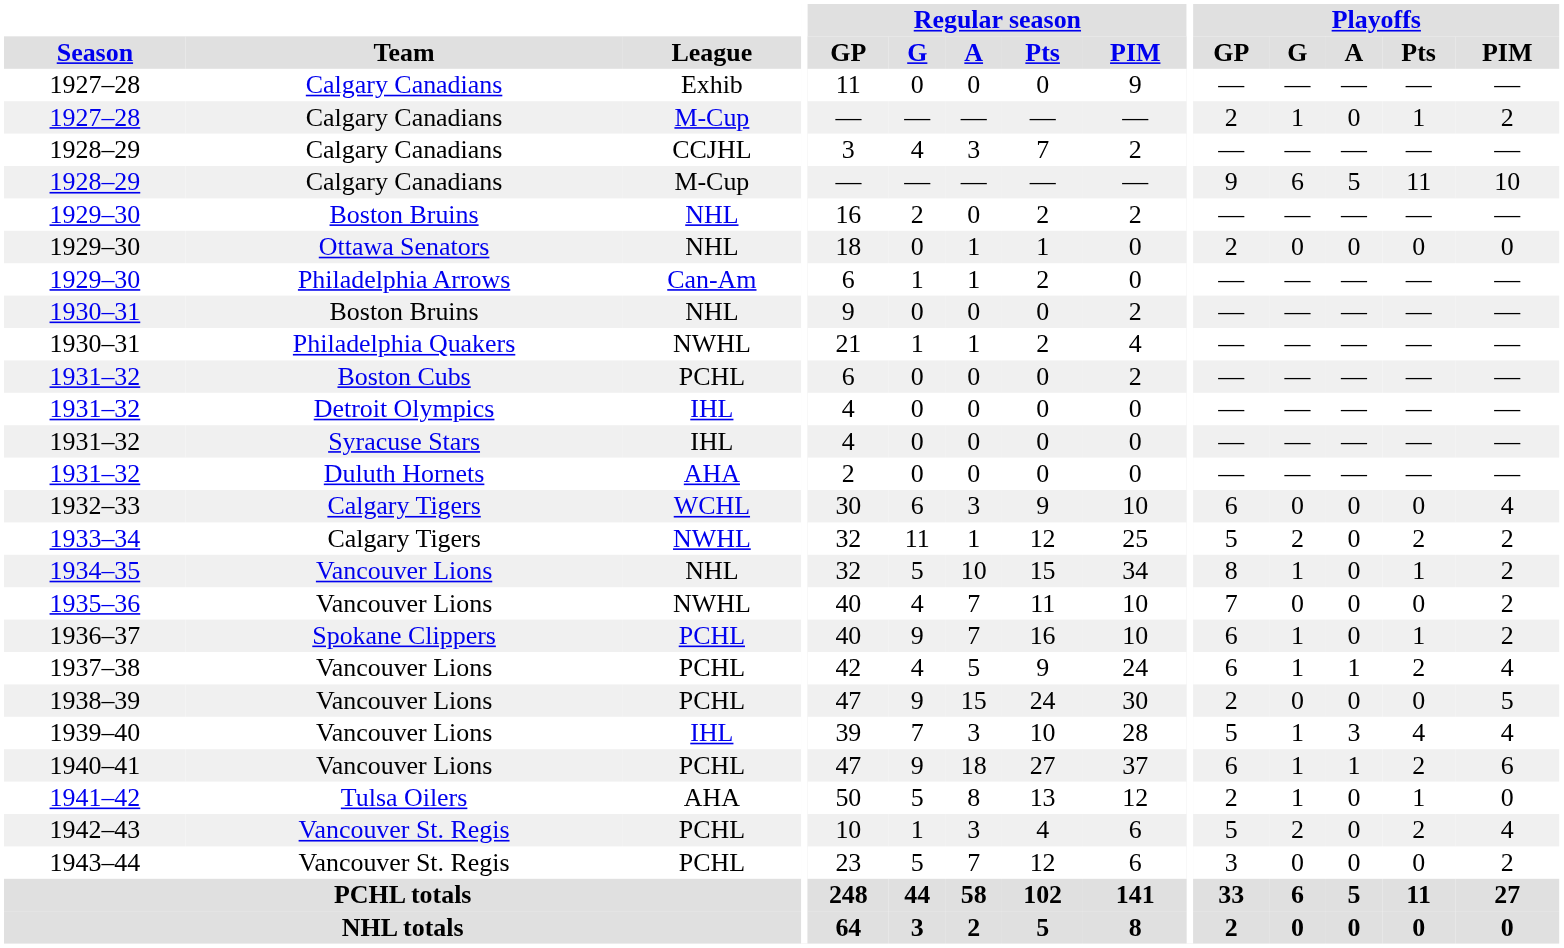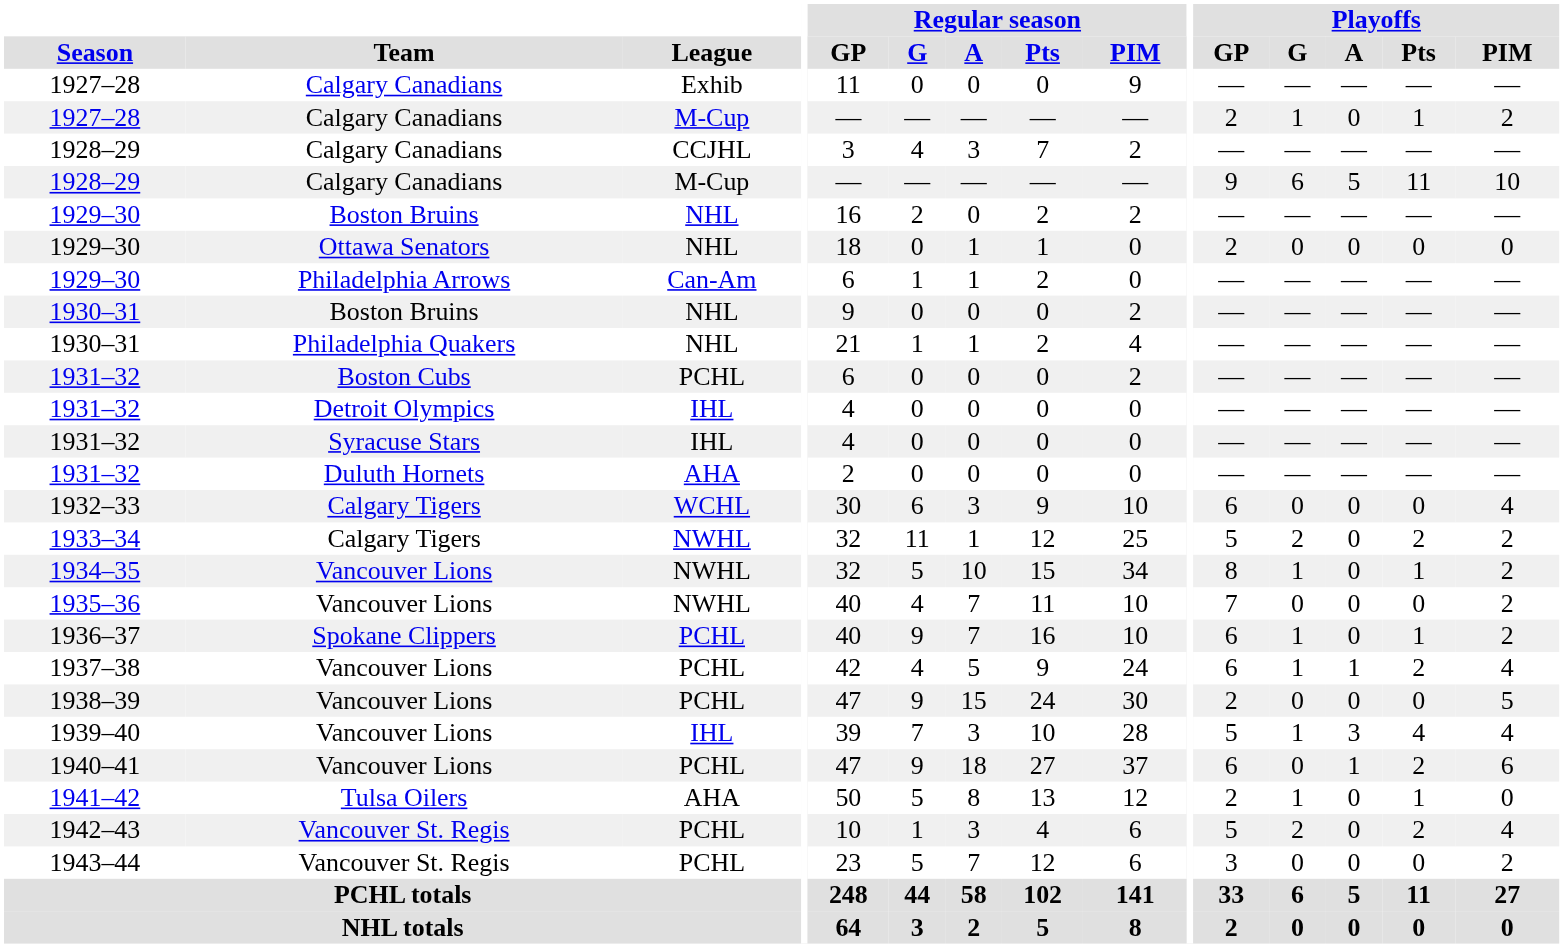 <table border="0" cellpadding="1" cellspacing="0" style="text-align:center; width:60em">
 <tr bgcolor="#e0e0e0">
 <th colspan="3" bgcolor="#ffffff"></th>
 <th rowspan="100" bgcolor="#ffffff"></th>
 <th colspan="5"><a href='#'>Regular season</a></th>
 <th rowspan="100" bgcolor="#ffffff"></th>
 <th colspan="5"><a href='#'>Playoffs</a></th>
 </tr>
 <tr bgcolor="#e0e0e0">
 <th><a href='#'>Season</a></th>
 <th>Team</th>
 <th>League</th>
 <th>GP</th>
 <th><a href='#'>G</a></th>
 <th><a href='#'>A</a></th>
 <th><a href='#'>Pts</a></th>
 <th><a href='#'>PIM</a></th>
 <th>GP</th>
 <th>G</th>
 <th>A</th>
 <th>Pts</th>
 <th>PIM</th>
 </tr>
 <tr>
 <td>1927–28</td>
 <td><a href='#'>Calgary Canadians</a></td>
 <td>Exhib</td>
 <td>11</td>
 <td>0</td>
 <td>0</td>
 <td>0</td>
 <td>9</td>
 <td>—</td>
 <td>—</td>
 <td>—</td>
 <td>—</td>
 <td>—</td>
 </tr>
 <tr bgcolor="#f0f0f0">
 <td><a href='#'>1927–28</a></td>
 <td>Calgary Canadians</td>
 <td><a href='#'>M-Cup</a></td>
 <td>—</td>
 <td>—</td>
 <td>—</td>
 <td>—</td>
 <td>—</td>
 <td>2</td>
 <td>1</td>
 <td>0</td>
 <td>1</td>
 <td>2</td>
 </tr>
 <tr>
 <td>1928–29</td>
 <td>Calgary Canadians</td>
 <td>CCJHL</td>
 <td>3</td>
 <td>4</td>
 <td>3</td>
 <td>7</td>
 <td>2</td>
 <td>—</td>
 <td>—</td>
 <td>—</td>
 <td>—</td>
 <td>—</td>
 </tr>
 <tr bgcolor="#f0f0f0">
 <td><a href='#'>1928–29</a></td>
 <td>Calgary Canadians</td>
 <td>M-Cup</td>
 <td>—</td>
 <td>—</td>
 <td>—</td>
 <td>—</td>
 <td>—</td>
 <td>9</td>
 <td>6</td>
 <td>5</td>
 <td>11</td>
 <td>10</td>
 </tr>
 <tr>
 <td><a href='#'>1929–30</a></td>
 <td><a href='#'>Boston Bruins</a></td>
 <td><a href='#'>NHL</a></td>
 <td>16</td>
 <td>2</td>
 <td>0</td>
 <td>2</td>
 <td>2</td>
 <td>—</td>
 <td>—</td>
 <td>—</td>
 <td>—</td>
 <td>—</td>
 </tr>
 <tr bgcolor="#f0f0f0">
 <td>1929–30</td>
 <td><a href='#'>Ottawa Senators</a></td>
 <td>NHL</td>
 <td>18</td>
 <td>0</td>
 <td>1</td>
 <td>1</td>
 <td>0</td>
 <td>2</td>
 <td>0</td>
 <td>0</td>
 <td>0</td>
 <td>0</td>
 </tr>
 <tr>
 <td><a href='#'>1929–30</a></td>
 <td><a href='#'>Philadelphia Arrows</a></td>
 <td><a href='#'>Can-Am</a></td>
 <td>6</td>
 <td>1</td>
 <td>1</td>
 <td>2</td>
 <td>0</td>
 <td>—</td>
 <td>—</td>
 <td>—</td>
 <td>—</td>
 <td>—</td>
 </tr>
 <tr bgcolor="#f0f0f0">
 <td><a href='#'>1930–31</a></td>
 <td>Boston Bruins</td>
 <td>NHL</td>
 <td>9</td>
 <td>0</td>
 <td>0</td>
 <td>0</td>
 <td>2</td>
 <td>—</td>
 <td>—</td>
 <td>—</td>
 <td>—</td>
 <td>—</td>
 </tr>
 <tr>
 <td>1930–31</td>
 <td><a href='#'>Philadelphia Quakers</a></td>
-<td>NWHL</td>
+<td>NHL</td>
 <td>21</td>
 <td>1</td>
 <td>1</td>
 <td>2</td>
 <td>4</td>
 <td>—</td>
 <td>—</td>
 <td>—</td>
 <td>—</td>
 <td>—</td>
 </tr>
 <tr bgcolor="#f0f0f0">
 <td><a href='#'>1931–32</a></td>
 <td><a href='#'>Boston Cubs</a></td>
 <td>PCHL</td>
 <td>6</td>
 <td>0</td>
 <td>0</td>
 <td>0</td>
 <td>2</td>
 <td>—</td>
 <td>—</td>
 <td>—</td>
 <td>—</td>
 <td>—</td>
 </tr>
 <tr>
 <td><a href='#'>1931–32</a></td>
 <td><a href='#'>Detroit Olympics</a></td>
 <td><a href='#'>IHL</a></td>
 <td>4</td>
 <td>0</td>
 <td>0</td>
 <td>0</td>
 <td>0</td>
 <td>—</td>
 <td>—</td>
 <td>—</td>
 <td>—</td>
 <td>—</td>
 </tr>
 <tr bgcolor="#f0f0f0">
 <td>1931–32</td>
 <td><a href='#'>Syracuse Stars</a></td>
 <td>IHL</td>
 <td>4</td>
 <td>0</td>
 <td>0</td>
 <td>0</td>
 <td>0</td>
 <td>—</td>
 <td>—</td>
 <td>—</td>
 <td>—</td>
 <td>—</td>
 </tr>
 <tr>
 <td><a href='#'>1931–32</a></td>
 <td><a href='#'>Duluth Hornets</a></td>
 <td><a href='#'>AHA</a></td>
 <td>2</td>
 <td>0</td>
 <td>0</td>
 <td>0</td>
 <td>0</td>
 <td>—</td>
 <td>—</td>
 <td>—</td>
 <td>—</td>
 <td>—</td>
 </tr>
 <tr bgcolor="#f0f0f0">
 <td>1932–33</td>
 <td><a href='#'>Calgary Tigers</a></td>
 <td><a href='#'>WCHL</a></td>
 <td>30</td>
 <td>6</td>
 <td>3</td>
 <td>9</td>
 <td>10</td>
 <td>6</td>
 <td>0</td>
 <td>0</td>
 <td>0</td>
 <td>4</td>
 </tr>
 <tr>
 <td><a href='#'>1933–34</a></td>
 <td>Calgary Tigers</td>
 <td><a href='#'>NWHL</a></td>
 <td>32</td>
 <td>11</td>
 <td>1</td>
 <td>12</td>
 <td>25</td>
 <td>5</td>
 <td>2</td>
 <td>0</td>
 <td>2</td>
 <td>2</td>
 </tr>
 <tr bgcolor="#f0f0f0">
 <td><a href='#'>1934–35</a></td>
 <td><a href='#'>Vancouver Lions</a></td>
-<td>NHL</td>
+<td>NWHL</td>
 <td>32</td>
 <td>5</td>
 <td>10</td>
 <td>15</td>
 <td>34</td>
 <td>8</td>
 <td>1</td>
 <td>0</td>
 <td>1</td>
 <td>2</td>
 </tr>
 <tr>
 <td><a href='#'>1935–36</a></td>
 <td>Vancouver Lions</td>
 <td>NWHL</td>
 <td>40</td>
 <td>4</td>
 <td>7</td>
 <td>11</td>
 <td>10</td>
 <td>7</td>
 <td>0</td>
 <td>0</td>
 <td>0</td>
 <td>2</td>
 </tr>
 <tr bgcolor="#f0f0f0">
 <td>1936–37</td>
 <td><a href='#'>Spokane Clippers</a></td>
 <td><a href='#'>PCHL</a></td>
 <td>40</td>
 <td>9</td>
 <td>7</td>
 <td>16</td>
 <td>10</td>
 <td>6</td>
 <td>1</td>
 <td>0</td>
 <td>1</td>
 <td>2</td>
 </tr>
 <tr>
 <td>1937–38</td>
 <td>Vancouver Lions</td>
 <td>PCHL</td>
 <td>42</td>
 <td>4</td>
 <td>5</td>
 <td>9</td>
 <td>24</td>
 <td>6</td>
 <td>1</td>
 <td>1</td>
 <td>2</td>
 <td>4</td>
 </tr>
 <tr bgcolor="#f0f0f0">
 <td>1938–39</td>
 <td>Vancouver Lions</td>
 <td>PCHL</td>
 <td>47</td>
 <td>9</td>
 <td>15</td>
 <td>24</td>
 <td>30</td>
 <td>2</td>
 <td>0</td>
 <td>0</td>
 <td>0</td>
 <td>5</td>
 </tr>
 <tr>
 <td>1939–40</td>
 <td>Vancouver Lions</td>
 <td><a href='#'>IHL</a></td>
 <td>39</td>
 <td>7</td>
 <td>3</td>
 <td>10</td>
 <td>28</td>
 <td>5</td>
 <td>1</td>
 <td>3</td>
 <td>4</td>
 <td>4</td>
 </tr>
 <tr bgcolor="#f0f0f0">
 <td>1940–41</td>
 <td>Vancouver Lions</td>
 <td>PCHL</td>
 <td>47</td>
 <td>9</td>
 <td>18</td>
 <td>27</td>
 <td>37</td>
 <td>6</td>
-<td>1</td>
+<td>0</td>
 <td>1</td>
 <td>2</td>
 <td>6</td>
 </tr>
 <tr>
 <td><a href='#'>1941–42</a></td>
 <td><a href='#'>Tulsa Oilers</a></td>
 <td>AHA</td>
 <td>50</td>
 <td>5</td>
 <td>8</td>
 <td>13</td>
 <td>12</td>
 <td>2</td>
 <td>1</td>
 <td>0</td>
 <td>1</td>
 <td>0</td>
 </tr>
 <tr bgcolor="#f0f0f0">
 <td>1942–43</td>
 <td><a href='#'>Vancouver St. Regis</a></td>
 <td>PCHL</td>
 <td>10</td>
 <td>1</td>
 <td>3</td>
 <td>4</td>
 <td>6</td>
 <td>5</td>
 <td>2</td>
 <td>0</td>
 <td>2</td>
 <td>4</td>
 </tr>
 <tr>
 <td>1943–44</td>
 <td>Vancouver St. Regis</td>
 <td>PCHL</td>
 <td>23</td>
 <td>5</td>
 <td>7</td>
 <td>12</td>
 <td>6</td>
 <td>3</td>
 <td>0</td>
 <td>0</td>
 <td>0</td>
 <td>2</td>
 </tr>
 <tr bgcolor="#e0e0e0">
 <th colspan="3">PCHL totals</th>
 <th>248</th>
 <th>44</th>
 <th>58</th>
 <th>102</th>
 <th>141</th>
 <th>33</th>
 <th>6</th>
 <th>5</th>
 <th>11</th>
 <th>27</th>
 </tr>
 <tr bgcolor="#e0e0e0">
 <th colspan="3">NHL totals</th>
 <th>64</th>
 <th>3</th>
 <th>2</th>
 <th>5</th>
 <th>8</th>
 <th>2</th>
 <th>0</th>
 <th>0</th>
 <th>0</th>
 <th>0</th>
 </tr>
 </table>
